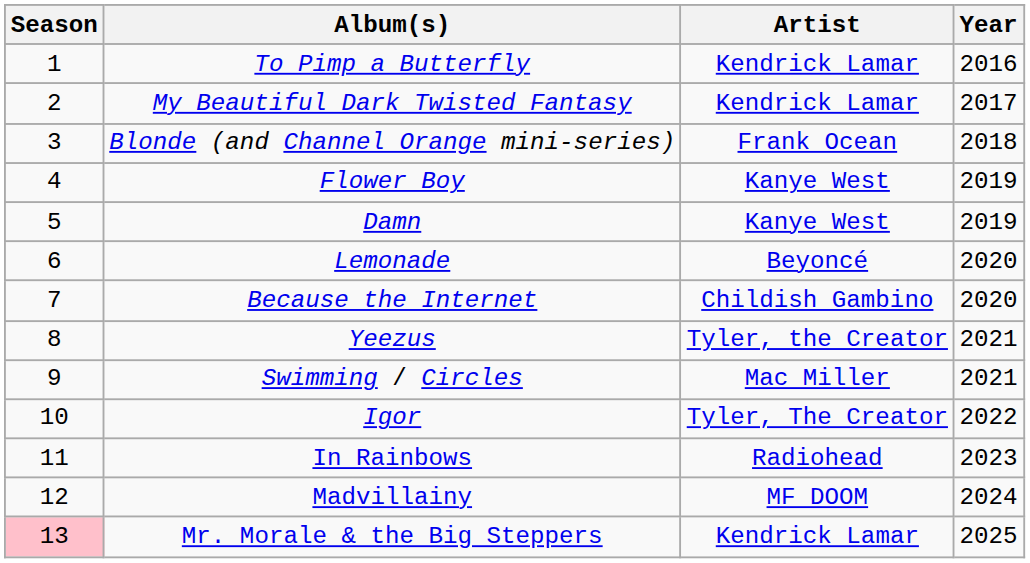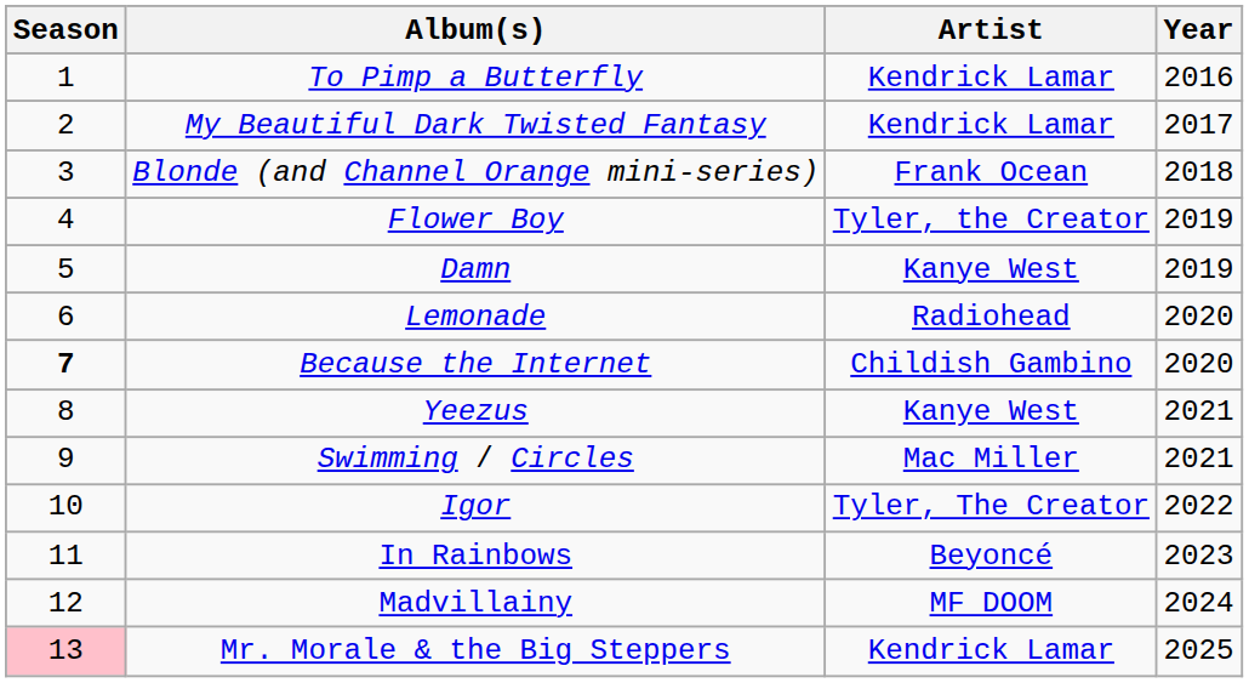 <table class="wikitable" style="text-align: center">
 <tr>
 <th>Season</th>
 <th>Album(s)</th>
 <th>Artist</th>
 <th>Year</th>
 </tr>
 <tr>
 <td>1</td>
 <td><em><a href='#'>To Pimp a Butterfly</a></em></td>
 <td><a href='#'>Kendrick Lamar</a></td>
 <td>2016</td>
 </tr>
 <tr>
 <td>2</td>
 <td><em><a href='#'>My Beautiful Dark Twisted Fantasy</a></em></td>
 <td><a href='#'>Kendrick Lamar</a></td>
 <td>2017</td>
 </tr>
 <tr>
 <td>3</td>
 <td><em><a href='#'>Blonde</a> (and <a href='#'>Channel Orange</a> mini-series</em><em>)</em></td>
 <td><a href='#'>Frank Ocean</a></td>
 <td>2018</td>
 </tr>
 <tr>
 <td>4</td>
 <td><em><a href='#'>Flower Boy</a></em></td>
-<td><a href='#'>Kanye West</a></td>
+<td><a href='#'>Tyler, the Creator</a></td>
 <td>2019</td>
 </tr>
 <tr>
 <td>5</td>
 <td><em><a href='#'>Damn</a></em></td>
 <td><a href='#'>Kanye West</a></td>
 <td>2019</td>
 </tr>
 <tr>
 <td>6</td>
 <td><em><a href='#'>Lemonade</a></em></td>
-<td><a href='#'>Beyoncé</a></td>
+<td><a href='#'>Radiohead</a></td>
 <td>2020</td>
 </tr>
 <tr>
-<td>7</td>
+<td><strong>7</strong></td>
 <td><em><a href='#'>Because the Internet</a></em></td>
 <td><a href='#'>Childish Gambino</a></td>
 <td>2020</td>
 </tr>
 <tr>
 <td>8</td>
 <td><em><a href='#'>Yeezus</a></em></td>
-<td><a href='#'>Tyler, the Creator</a></td>
+<td><a href='#'>Kanye West</a></td>
 <td>2021</td>
 </tr>
 <tr>
 <td>9</td>
 <td><a href='#'><em>Swimming</em></a> / <a href='#'><em>Circles</em></a></td>
 <td><a href='#'>Mac Miller</a></td>
 <td>2021</td>
 </tr>
 <tr>
 <td>10</td>
 <td><a href='#'><em>Igor</em></a></td>
 <td><a href='#'>Tyler, The Creator</a></td>
 <td>2022</td>
 </tr>
 <tr>
 <td>11</td>
 <td><a href='#'>In Rainbows</a></td>
-<td><a href='#'>Radiohead</a></td>
+<td><a href='#'>Beyoncé</a></td>
 <td>2023</td>
 </tr>
 <tr>
 <td>12</td>
 <td><a href='#'>Madvillainy</a></td>
 <td><a href='#'>MF DOOM</a></td>
 <td>2024</td>
 </tr>
 <tr>
 <td style="background: pink;">13</td>
 <td><a href='#'>Mr. Morale & the Big Steppers</a></td>
 <td><a href='#'>Kendrick Lamar</a></td>
 <td>2025</td>
 </tr>
 </table>
